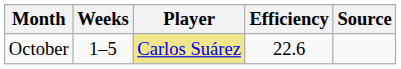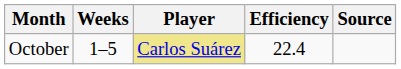 <table class="wikitable sortable" style="text-align: center;">
 <tr>
 <th align="center">Month</th>
 <th align="center">Weeks</th>
 <th align="center">Player</th>
 <th align="center">Efficiency</th>
 <th align="center">Source</th>
 </tr>
 <tr>
 <td>October</td>
 <td>1–5</td>
 <td align="left" style="background: khaki;"> <a href='#'>Carlos Suárez</a></td>
-<td>22.6</td>
+<td>22.4</td>
 <td> </td>
 </tr>
 </table>
